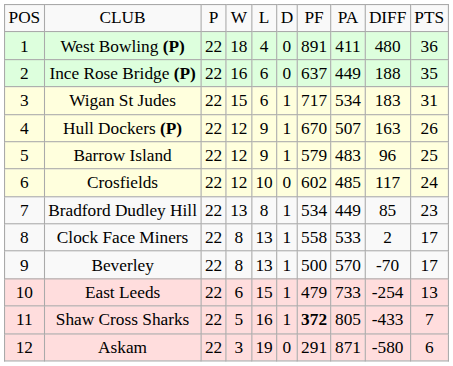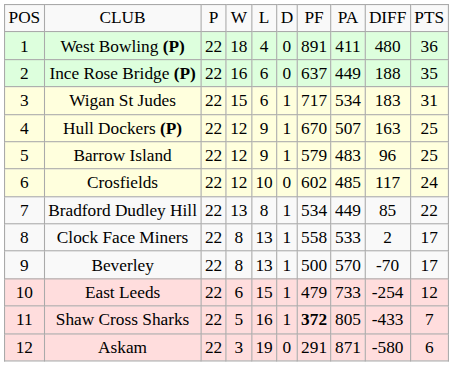 <table class="wikitable" style="text-align: center;">
 <tr>
 <td>POS</td>
 <td>CLUB</td>
 <td>P</td>
 <td>W</td>
 <td>L</td>
 <td>D</td>
 <td>PF</td>
 <td>PA</td>
 <td>DIFF</td>
 <td>PTS</td>
 </tr>
 <tr style="background:#ddffdd;">
 <td>1</td>
 <td>West Bowling <strong>(P)</strong></td>
 <td>22</td>
 <td>18</td>
 <td>4</td>
 <td>0</td>
 <td>891</td>
 <td>411</td>
 <td>480</td>
 <td>36</td>
 </tr>
 <tr style="background:#ddffdd;">
 <td>2</td>
 <td>Ince Rose Bridge <strong>(P)</strong></td>
 <td>22</td>
 <td>16</td>
 <td>6</td>
 <td>0</td>
 <td>637</td>
 <td>449</td>
 <td>188</td>
 <td>35</td>
 </tr>
 <tr style="background:#ffffdd;">
 <td>3</td>
 <td>Wigan St Judes</td>
 <td>22</td>
 <td>15</td>
 <td>6</td>
 <td>1</td>
 <td>717</td>
 <td>534</td>
 <td>183</td>
 <td>31</td>
 </tr>
 <tr style="background:#ffffdd;">
 <td>4</td>
 <td>Hull Dockers <strong>(P)</strong></td>
 <td>22</td>
 <td>12</td>
 <td>9</td>
 <td>1</td>
 <td>670</td>
 <td>507</td>
 <td>163</td>
-<td>26</td>
+<td>25</td>
 </tr>
 <tr style="background:#ffffdd;">
 <td>5</td>
 <td>Barrow Island</td>
 <td>22</td>
 <td>12</td>
 <td>9</td>
 <td>1</td>
 <td>579</td>
 <td>483</td>
 <td>96</td>
 <td>25</td>
 </tr>
 <tr style="background:#ffffdd;">
 <td>6</td>
 <td>Crosfields</td>
 <td>22</td>
 <td>12</td>
 <td>10</td>
 <td>0</td>
 <td>602</td>
 <td>485</td>
 <td>117</td>
 <td>24</td>
 </tr>
 <tr>
 <td>7</td>
 <td>Bradford Dudley Hill</td>
 <td>22</td>
 <td>13</td>
 <td>8</td>
 <td>1</td>
 <td>534</td>
 <td>449</td>
 <td>85</td>
-<td>23</td>
+<td>22</td>
 </tr>
 <tr>
 <td>8</td>
 <td>Clock Face Miners</td>
 <td>22</td>
 <td>8</td>
 <td>13</td>
 <td>1</td>
 <td>558</td>
 <td>533</td>
 <td>2</td>
 <td>17</td>
 </tr>
 <tr>
 <td>9</td>
 <td>Beverley</td>
 <td>22</td>
 <td>8</td>
 <td>13</td>
 <td>1</td>
 <td>500</td>
 <td>570</td>
 <td>-70</td>
 <td>17</td>
 </tr>
 <tr style="background:#ffdddd;">
 <td>10</td>
 <td>East Leeds</td>
 <td>22</td>
 <td>6</td>
 <td>15</td>
 <td>1</td>
 <td>479</td>
 <td>733</td>
 <td>-254</td>
-<td>13</td>
+<td>12</td>
 </tr>
 <tr style="background:#ffdddd;">
 <td>11</td>
 <td>Shaw Cross Sharks</td>
 <td>22</td>
 <td>5</td>
 <td>16</td>
 <td>1</td>
 <td><strong>372</strong></td>
 <td>805</td>
 <td>-433</td>
 <td>7</td>
 </tr>
 <tr style="background:#ffdddd;">
 <td>12</td>
 <td>Askam</td>
 <td>22</td>
 <td>3</td>
 <td>19</td>
 <td>0</td>
 <td>291</td>
 <td>871</td>
 <td>-580</td>
 <td>6</td>
 </tr>
 </table>
